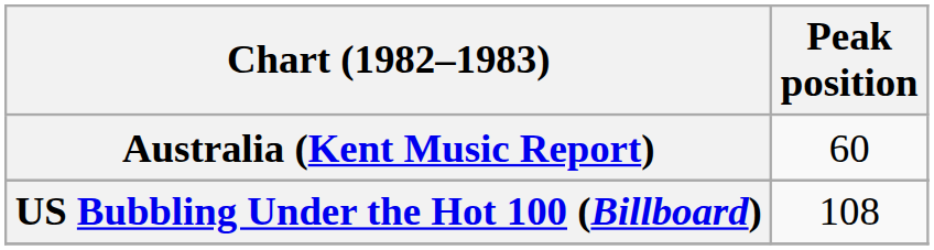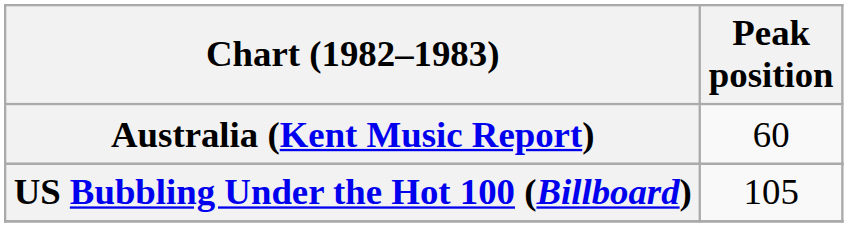 <table class="wikitable sortable plainrowheaders" style="text-align:center">
 <tr>
 <th scope="col">Chart (1982–1983)</th>
 <th scope="col">Peak<br>position</th>
 </tr>
 <tr>
 <th scope="row">Australia (<a href='#'>Kent Music Report</a>)</th>
 <td>60</td>
 </tr>
 <tr>
 </tr>
 <tr>
 </tr>
 <tr>
 </tr>
 <tr>
 <th scope="row">US <a href='#'>Bubbling Under the Hot 100</a> (<em><a href='#'>Billboard</a></em>)</th>
-<td>108</td>
+<td>105</td>
 </tr>
 <tr>
 </tr>
 </table>
